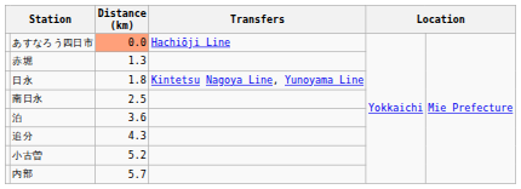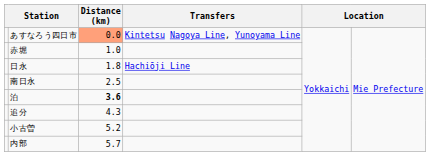 <table class=wikitable>
 <tr>
 <th colspan="2">Station</th>
 <th>Distance<br>(km)</th>
 <th>Transfers</th>
 <th colspan="2">Location</th>
 </tr>
 <tr>
 <td></td>
 <td>あすなろう四日市</td>
 <td align=right style="background: lightsalmon;">0.0</td>
-<td><a href='#'>Hachiōji Line</a></td>
+<td><a href='#'>Kintetsu</a> <a href='#'>Nagoya Line</a>, <a href='#'>Yunoyama Line</a></td>
 <td rowspan="8" style="text-align:center;"><a href='#'>Yokkaichi</a></td>
 <td rowspan="8" style="text-align:center;"><a href='#'>Mie Prefecture</a></td>
 </tr>
 <tr>
 <td></td>
 <td>赤堀</td>
-<td align=right>1.3</td>
+<td align=right>1.0</td>
 <td></td>
 </tr>
 <tr>
 <td></td>
 <td>日永</td>
 <td align=right>1.8</td>
-<td><a href='#'>Kintetsu</a> <a href='#'>Nagoya Line</a>, <a href='#'>Yunoyama Line</a></td>
+<td><a href='#'>Hachiōji Line</a></td>
 </tr>
 <tr>
 <td></td>
 <td>南日永</td>
 <td align=right>2.5</td>
 <td></td>
 </tr>
 <tr>
 <td></td>
 <td>泊</td>
-<td align=right>3.6</td>
+<td align=right><strong>3.6</strong></td>
 <td></td>
 </tr>
 <tr>
 <td></td>
 <td>追分</td>
 <td align=right>4.3</td>
 <td></td>
 </tr>
 <tr>
 <td></td>
 <td>小古曽</td>
 <td align=right>5.2</td>
 <td></td>
 </tr>
 <tr>
 <td></td>
 <td>内部</td>
 <td align=right>5.7</td>
 <td></td>
 </tr>
 </table>
